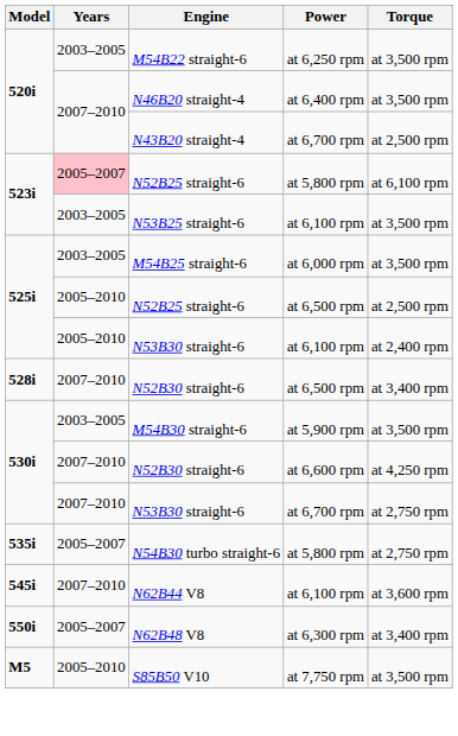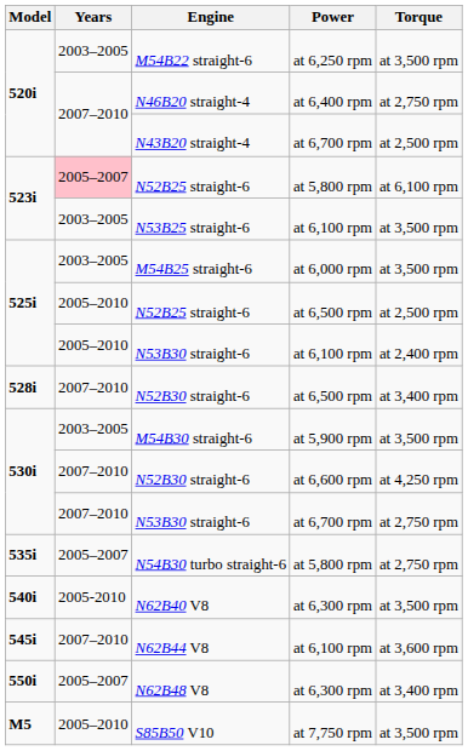 <table class="wikitable sortable">
 <tr>
 <th>Model</th>
 <th>Years</th>
 <th>Engine</th>
 <th>Power</th>
 <th>Torque</th>
 </tr>
 <tr>
 <td rowspan=3><strong>520i</strong></td>
 <td>2003–2005</td>
 <td> <br> <em><a href='#'>M54B22</a></em> straight-6</td>
 <td> <br> at 6,250 rpm</td>
 <td> <br> at 3,500 rpm</td>
 </tr>
 <tr>
 <td rowspan="2">2007–2010</td>
 <td> <br> <em><a href='#'>N46B20</a></em> straight-4</td>
 <td> <br> at 6,400 rpm</td>
-<td> <br> at 3,500 rpm</td>
+<td> <br> at 2,750 rpm</td>
 </tr>
 <tr>
 <td> <br> <em><a href='#'>N43B20</a></em> straight-4</td>
 <td> <br> at 6,700 rpm</td>
 <td> <br> at 2,500 rpm</td>
 </tr>
 <tr>
 <td rowspan=2><strong>523i</strong></td>
 <td style="background: pink;">2005–2007</td>
 <td> <br> <em><a href='#'>N52B25</a></em> straight-6</td>
 <td> <br> at 5,800 rpm</td>
 <td> <br> at 6,100 rpm</td>
 </tr>
 <tr>
 <td>2003–2005</td>
 <td> <br> <em><a href='#'>N53B25</a></em> straight-6</td>
 <td> <br> at 6,100 rpm</td>
 <td> <br> at 3,500 rpm</td>
 </tr>
 <tr>
 <td rowspan=3><strong>525i</strong></td>
 <td>2003–2005</td>
 <td> <br> <em><a href='#'>M54B25</a></em> straight-6</td>
 <td> <br> at 6,000 rpm</td>
 <td> <br> at 3,500 rpm</td>
 </tr>
 <tr>
 <td>2005–2010</td>
 <td> <br> <em><a href='#'>N52B25</a></em> straight-6</td>
 <td> <br> at 6,500 rpm</td>
 <td> <br> at 2,500 rpm</td>
 </tr>
 <tr>
 <td>2005–2010</td>
 <td> <br> <em><a href='#'>N53B30</a></em> straight-6</td>
 <td> <br> at 6,100 rpm</td>
 <td> <br> at 2,400 rpm</td>
 </tr>
 <tr>
 <td><strong>528i</strong></td>
 <td>2007–2010</td>
 <td> <br> <em><a href='#'>N52B30</a></em> straight-6</td>
 <td> <br> at 6,500 rpm</td>
 <td> <br> at 3,400 rpm</td>
 </tr>
 <tr>
 <td rowspan=3><strong>530i</strong></td>
 <td>2003–2005</td>
 <td> <br> <em><a href='#'>M54B30</a></em>  straight-6</td>
 <td> <br> at 5,900 rpm</td>
 <td> <br> at 3,500 rpm</td>
 </tr>
 <tr>
 <td>2007–2010</td>
 <td> <br> <em><a href='#'>N52B30</a></em> straight-6</td>
 <td> <br> at 6,600 rpm</td>
 <td> <br> at 4,250 rpm</td>
 </tr>
 <tr>
 <td>2007–2010</td>
 <td> <br> <em><a href='#'>N53B30</a></em> straight-6</td>
 <td> <br> at 6,700 rpm</td>
 <td> <br> at 2,750 rpm</td>
 </tr>
 <tr>
 <td><strong>535i</strong></td>
 <td>2005–2007</td>
 <td> <br> <em><a href='#'>N54B30</a></em> turbo straight-6</td>
 <td> <br> at 5,800 rpm</td>
 <td> <br> at 2,750 rpm</td>
 </tr>
 <tr>
+<td><strong>540i</strong></td>
+<td>2005-2010</td>
+<td> <br> <em><a href='#'>N62B40</a></em> V8</td>
+<td> <br> at 6,300 rpm</td>
+<td> <br> at 3,500 rpm</td>
+</tr>
+<tr>
 <td><strong>545i</strong></td>
 <td>2007–2010</td>
 <td> <br> <em><a href='#'>N62B44</a></em> V8</td>
 <td> <br> at 6,100 rpm</td>
 <td> <br> at 3,600 rpm</td>
 </tr>
 <tr>
 <td><strong>550i</strong></td>
 <td>2005–2007</td>
 <td> <br> <em><a href='#'>N62B48</a></em> V8</td>
 <td> <br> at 6,300 rpm</td>
 <td> <br> at 3,400 rpm</td>
 </tr>
 <tr>
 <td><strong>M5</strong></td>
 <td>2005–2010</td>
 <td> <br> <em><a href='#'>S85B50</a></em> V10</td>
 <td> <br> at 7,750 rpm</td>
 <td> <br> at 3,500 rpm</td>
 </tr>
 </table>
